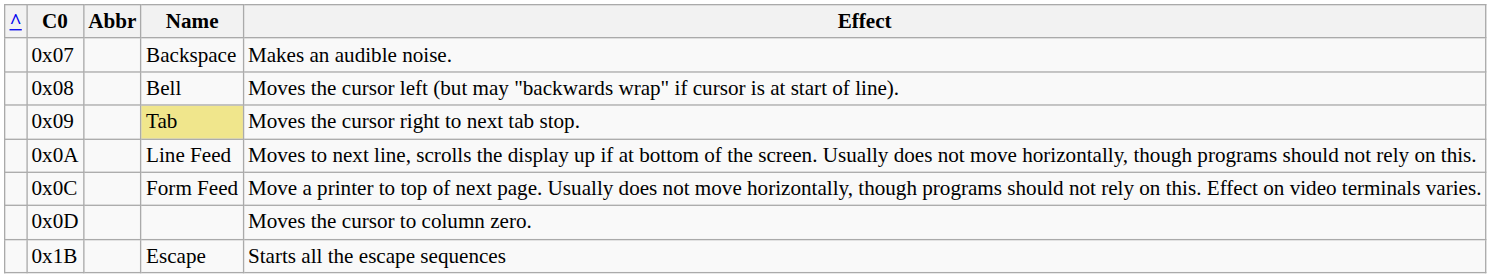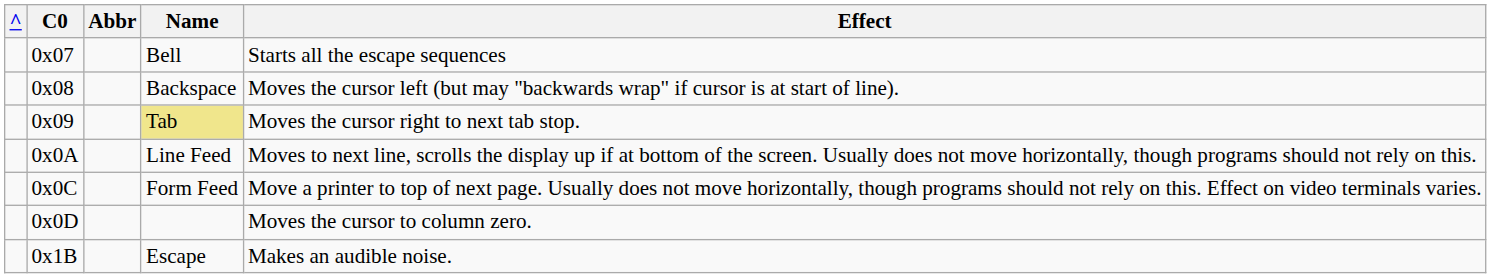 <table class="wikitable">
 <tr>
 <th><a href='#'>^</a></th>
 <th>C0</th>
 <th>Abbr</th>
 <th>Name</th>
 <th>Effect</th>
 </tr>
 <tr id=BEL>
 <td></td>
 <td>0x07</td>
 <td></td>
-<td>Backspace</td>
-<td>Makes an audible noise.</td>
+<td>Bell</td>
+<td>Starts all the escape sequences</td>
 </tr>
 <tr id=BS>
 <td></td>
 <td>0x08</td>
 <td></td>
-<td>Bell</td>
+<td>Backspace</td>
 <td>Moves the cursor left (but may "backwards wrap" if cursor is at start of line).</td>
 </tr>
 <tr id=HT>
 <td></td>
 <td>0x09</td>
 <td></td>
 <td style="background: khaki;">Tab</td>
 <td>Moves the cursor right to next tab stop.</td>
 </tr>
 <tr id=LF>
 <td></td>
 <td>0x0A</td>
 <td></td>
 <td>Line Feed</td>
 <td>Moves to next line, scrolls the display up if at bottom of the screen. Usually does not move horizontally, though programs should not rely on this.</td>
 </tr>
 <tr id=FF>
 <td></td>
 <td>0x0C</td>
 <td></td>
 <td>Form Feed</td>
 <td>Move a printer to top of next page. Usually does not move horizontally, though programs should not rely on this. Effect on video terminals varies.</td>
 </tr>
 <tr id=CR>
 <td></td>
 <td>0x0D</td>
 <td></td>
 <td></td>
 <td>Moves the cursor to column zero.</td>
 </tr>
 <tr id=ESC>
 <td></td>
 <td>0x1B</td>
 <td></td>
 <td>Escape</td>
-<td>Starts all the escape sequences</td>
+<td>Makes an audible noise.</td>
 </tr>
 </table>
